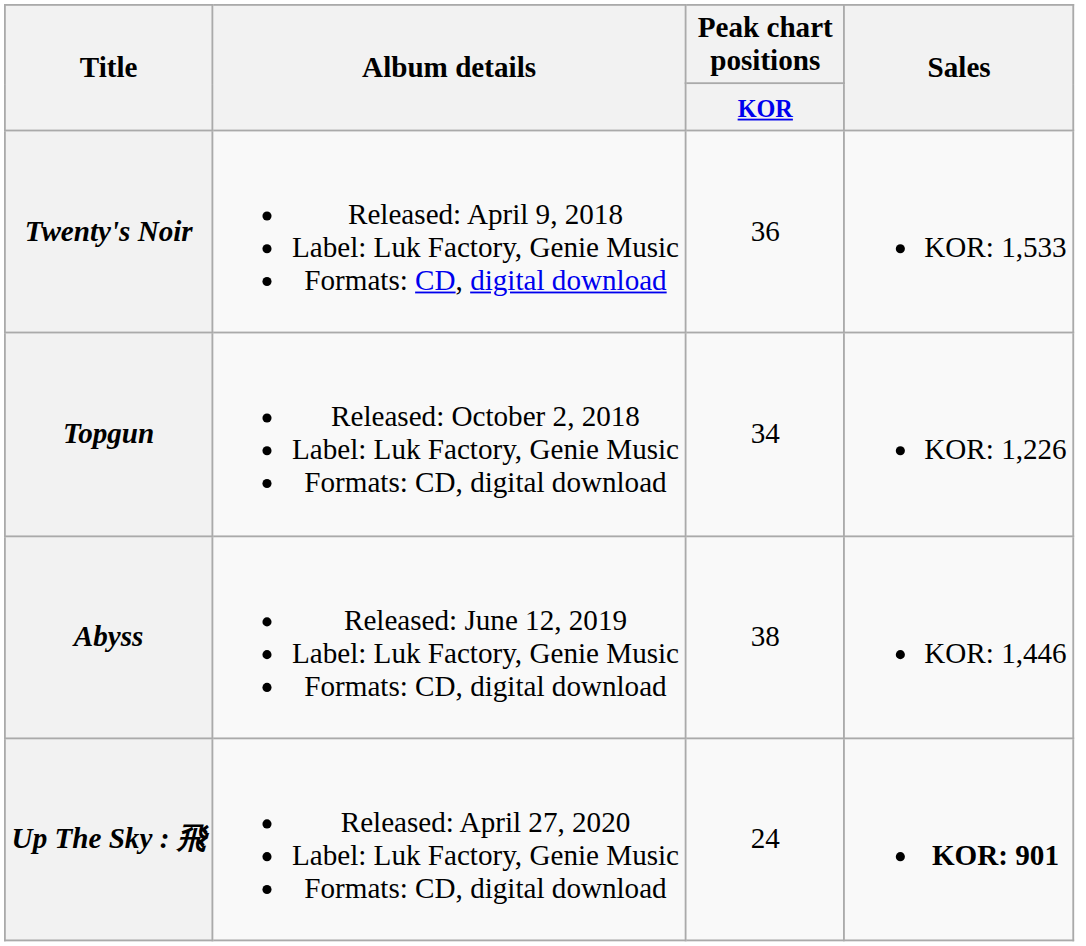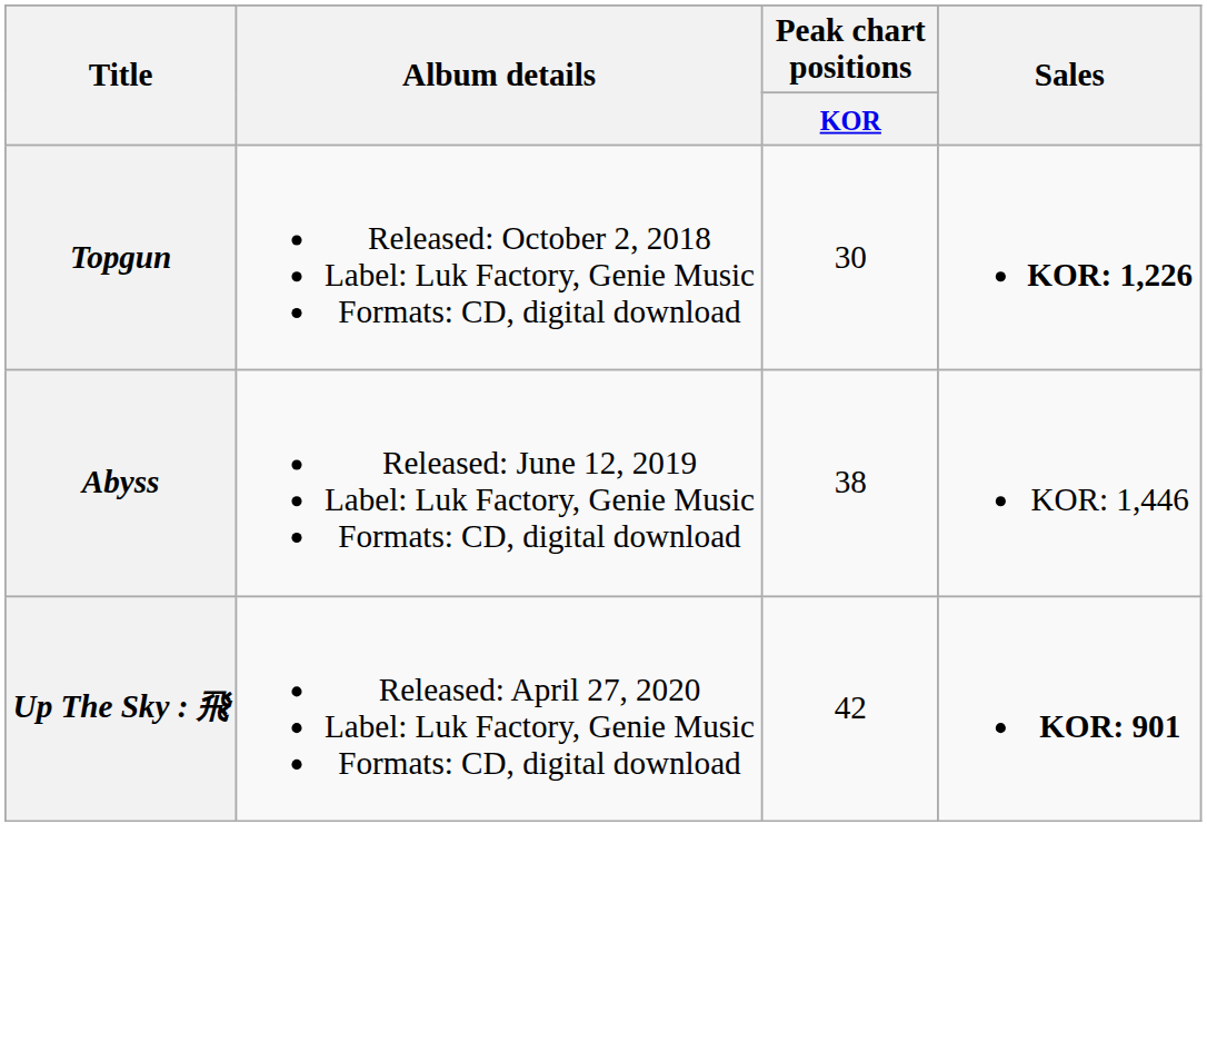 <table class="wikitable plainrowheaders" style="text-align:center;">
 <tr>
 <th scope="col" rowspan="2">Title</th>
 <th scope="col" rowspan="2">Album details</th>
 <th scope="col" colspan="1" style="width:5em;">Peak chart positions</th>
 <th scope="col" rowspan="2">Sales</th>
 </tr>
 <tr>
 <th><small><a href='#'>KOR</a></small><br></th>
 </tr>
 <tr>
-<th scope="row"><em>Twenty's Noir</em></th>
-<td><br><ul><li>Released: April 9, 2018</li><li>Label: Luk Factory, Genie Music</li><li>Formats: <a href='#'>CD</a>, <a href='#'>digital download</a></li></ul></td>
-<td>36</td>
-<td><br><ul><li>KOR: 1,533</li></ul></td>
-</tr>
-<tr>
 <th scope="row"><em>Topgun</em></th>
 <td><br><ul><li>Released: October 2, 2018</li><li>Label: Luk Factory, Genie Music</li><li>Formats: CD, digital download</li></ul></td>
-<td>34</td>
-<td><br><ul><li>KOR: 1,226</li></ul></td>
+<td>30</td>
+<td><strong><br><ul><li>KOR: 1,226</li></ul></strong></td>
 </tr>
 <tr>
 <th scope="row"><em>Abyss</em></th>
 <td><br><ul><li>Released: June 12, 2019</li><li>Label: Luk Factory, Genie Music</li><li>Formats: CD, digital download</li></ul></td>
 <td>38</td>
 <td><br><ul><li>KOR: 1,446</li></ul></td>
 </tr>
 <tr>
 <th scope="row"><em>Up The Sky : 飛</em></th>
 <td><br><ul><li>Released: April 27, 2020</li><li>Label: Luk Factory, Genie Music</li><li>Formats: CD, digital download</li></ul></td>
-<td>24</td>
+<td>42</td>
 <td><strong><br><ul><li>KOR: 901</li></ul></strong></td>
 </tr>
 </table>
